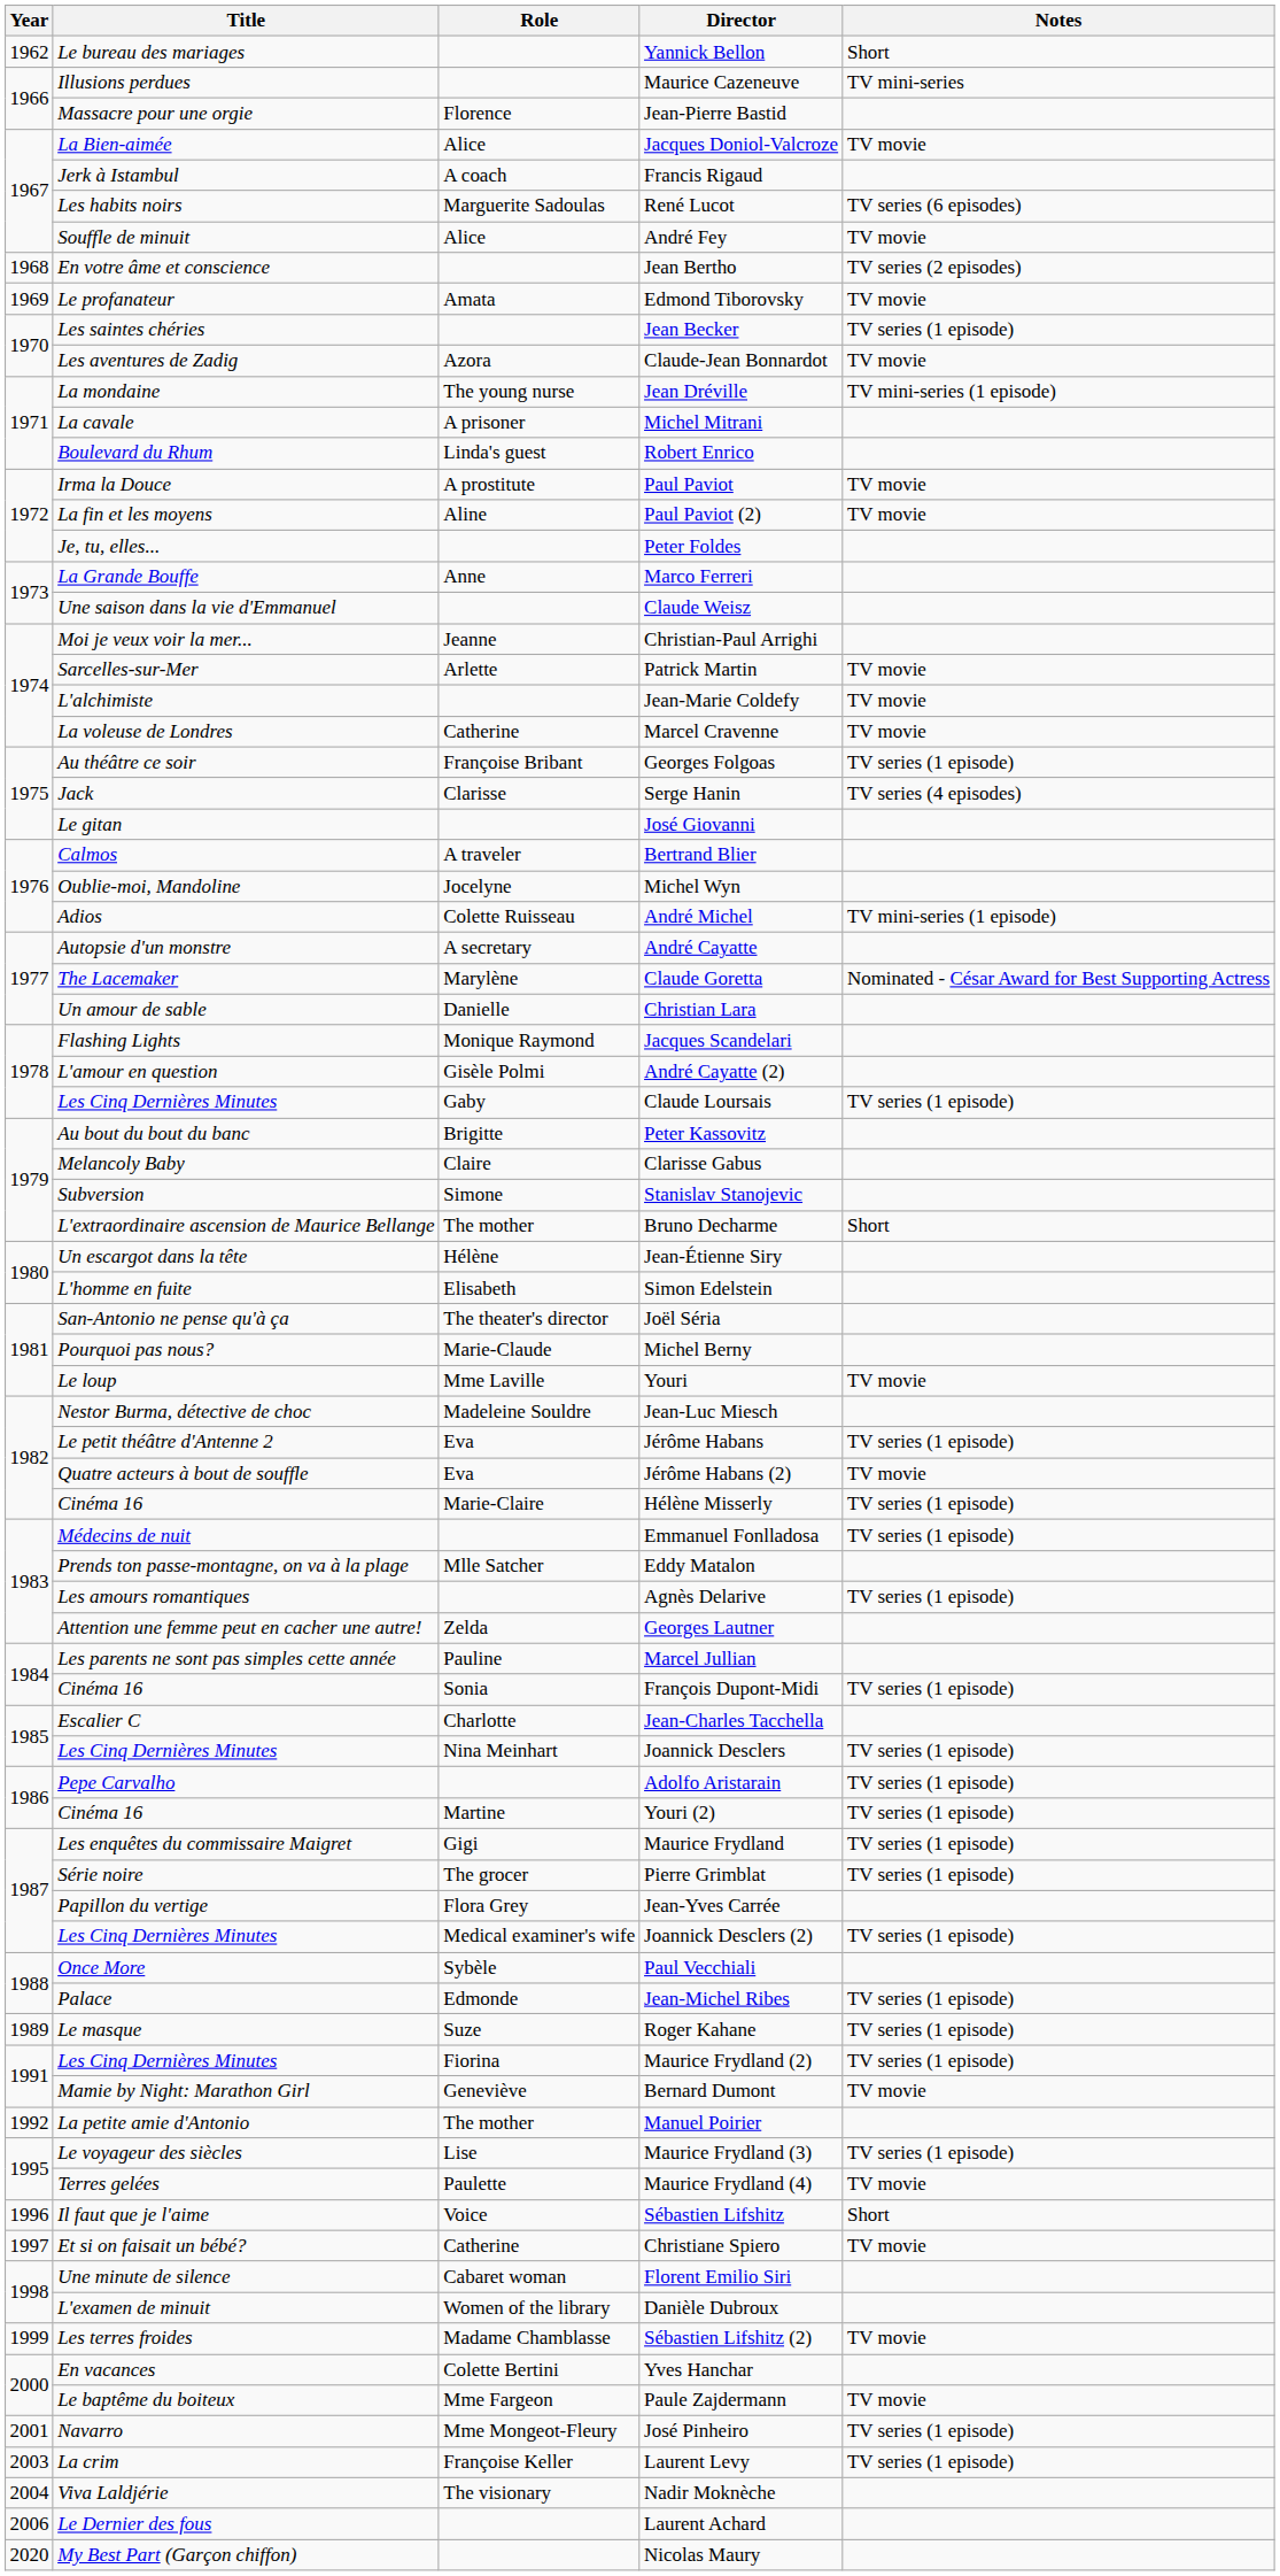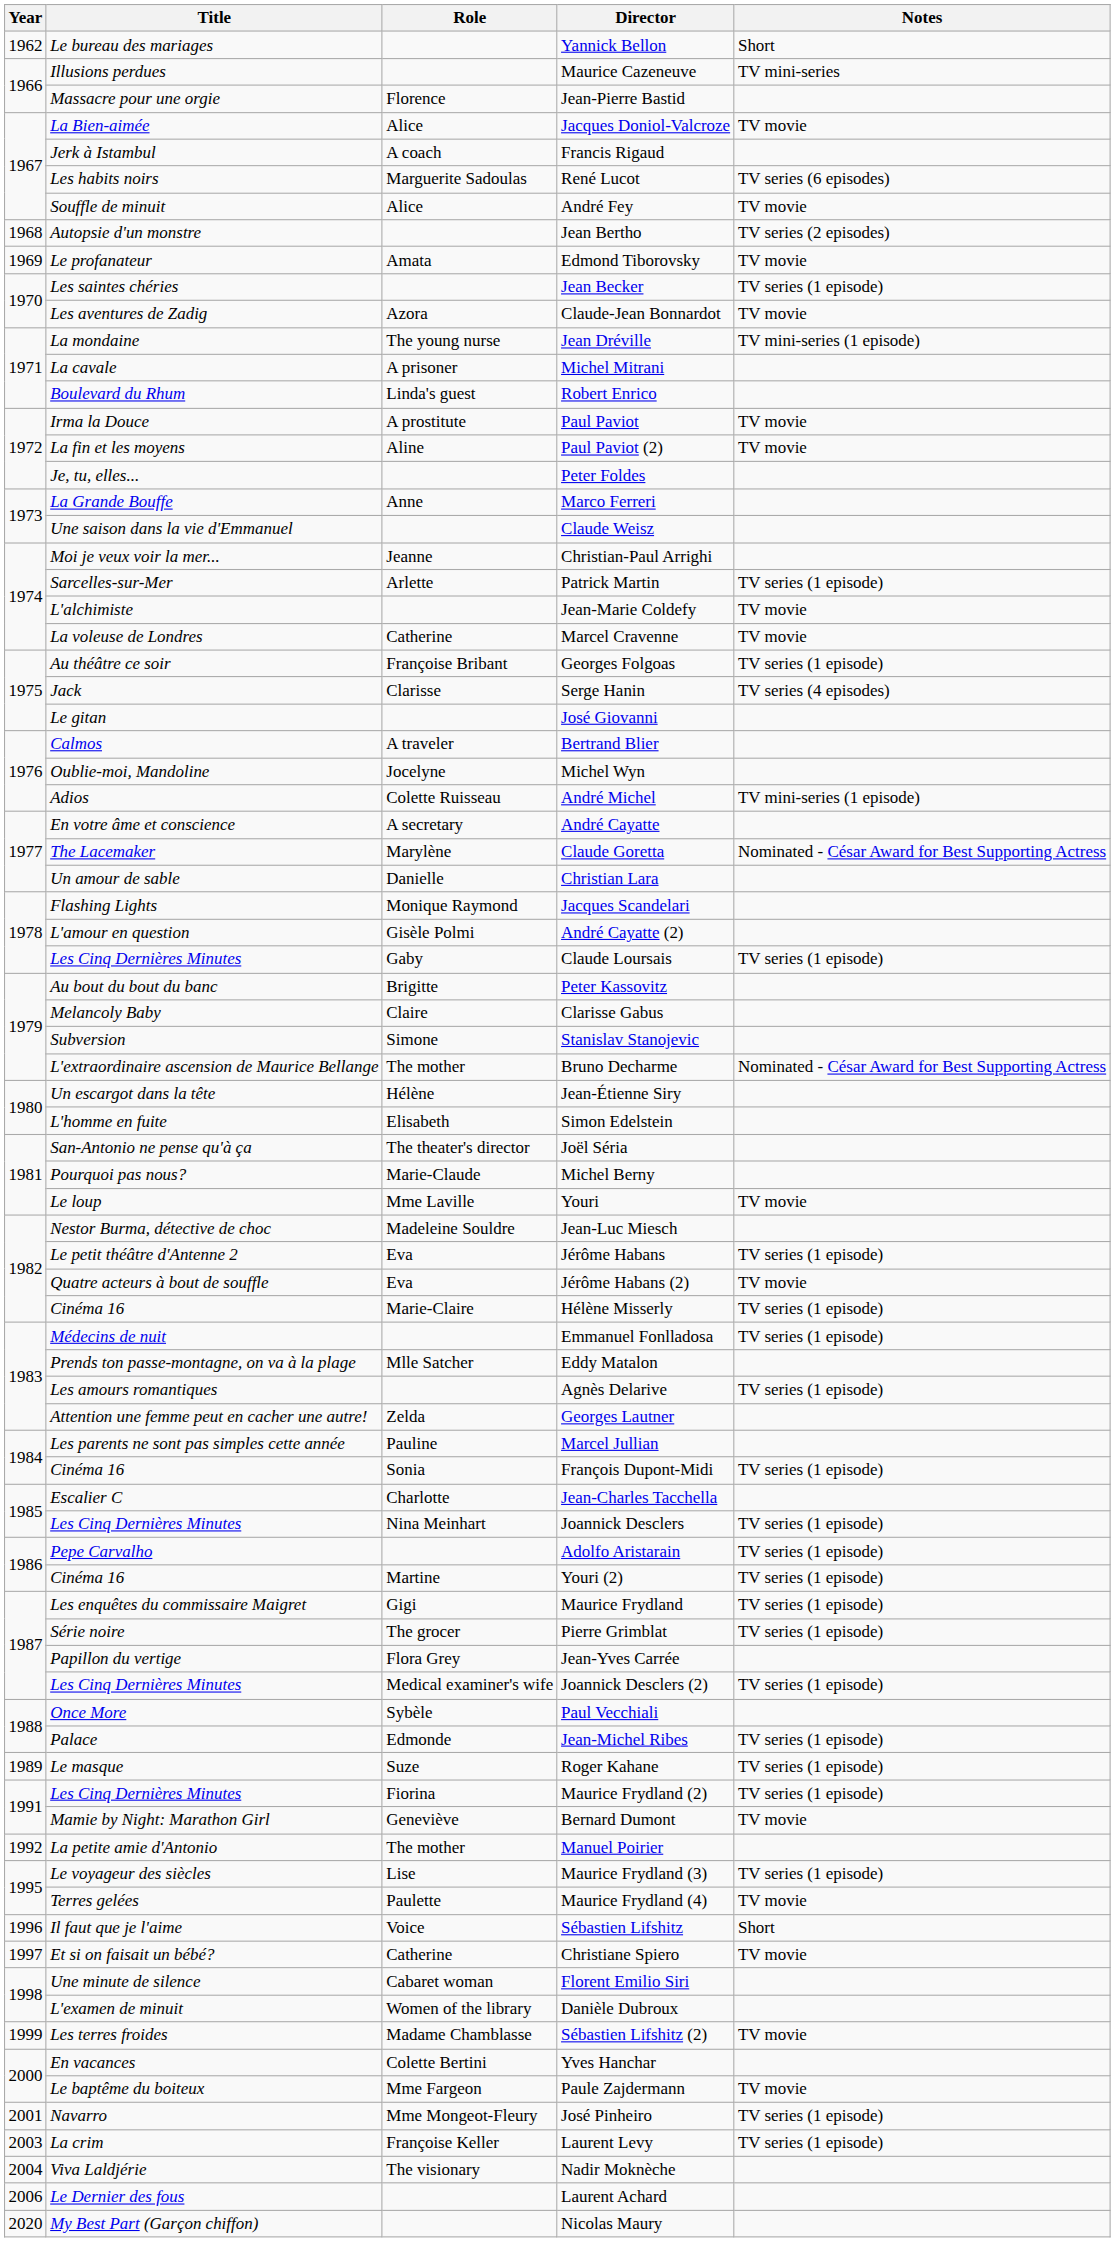 <table class="wikitable sortable">
 <tr>
 <th>Year</th>
 <th>Title</th>
 <th>Role</th>
 <th>Director</th>
 <th class="unsortable">Notes</th>
 </tr>
 <tr>
 <td rowspan=1>1962</td>
 <td><em>Le bureau des mariages</em></td>
 <td></td>
 <td><a href='#'>Yannick Bellon</a></td>
 <td>Short</td>
 </tr>
 <tr>
 <td rowspan=2>1966</td>
 <td><em>Illusions perdues</em></td>
 <td></td>
 <td>Maurice Cazeneuve</td>
 <td>TV mini-series</td>
 </tr>
 <tr>
 <td><em>Massacre pour une orgie</em></td>
 <td>Florence</td>
 <td>Jean-Pierre Bastid</td>
 <td></td>
 </tr>
 <tr>
 <td rowspan=4>1967</td>
 <td><em><a href='#'>La Bien-aimée</a></em></td>
 <td>Alice</td>
 <td><a href='#'>Jacques Doniol-Valcroze</a></td>
 <td>TV movie</td>
 </tr>
 <tr>
 <td><em>Jerk à Istambul</em></td>
 <td>A coach</td>
 <td>Francis Rigaud</td>
 <td></td>
 </tr>
 <tr>
 <td><em>Les habits noirs</em></td>
 <td>Marguerite Sadoulas</td>
 <td>René Lucot</td>
 <td>TV series (6 episodes)</td>
 </tr>
 <tr>
 <td><em>Souffle de minuit</em></td>
 <td>Alice</td>
 <td>André Fey</td>
 <td>TV movie</td>
 </tr>
 <tr>
 <td rowspan=1>1968</td>
-<td><em>En votre âme et conscience</em></td>
+<td><em>Autopsie d'un monstre</em></td>
 <td></td>
 <td>Jean Bertho</td>
 <td>TV series (2 episodes)</td>
 </tr>
 <tr>
 <td rowspan=1>1969</td>
 <td><em>Le profanateur</em></td>
 <td>Amata</td>
 <td>Edmond Tiborovsky</td>
 <td>TV movie</td>
 </tr>
 <tr>
 <td rowspan=2>1970</td>
 <td><em>Les saintes chéries</em></td>
 <td></td>
 <td><a href='#'>Jean Becker</a></td>
 <td>TV series (1 episode)</td>
 </tr>
 <tr>
 <td><em>Les aventures de Zadig</em></td>
 <td>Azora</td>
 <td>Claude-Jean Bonnardot</td>
 <td>TV movie</td>
 </tr>
 <tr>
 <td rowspan=3>1971</td>
 <td><em>La mondaine</em></td>
 <td>The young nurse</td>
 <td><a href='#'>Jean Dréville</a></td>
 <td>TV mini-series (1 episode)</td>
 </tr>
 <tr>
 <td><em>La cavale</em></td>
 <td>A prisoner</td>
 <td><a href='#'>Michel Mitrani</a></td>
 <td></td>
 </tr>
 <tr>
 <td><em><a href='#'>Boulevard du Rhum</a></em></td>
 <td>Linda's guest</td>
 <td><a href='#'>Robert Enrico</a></td>
 <td></td>
 </tr>
 <tr>
 <td rowspan=3>1972</td>
 <td><em>Irma la Douce</em></td>
 <td>A prostitute</td>
 <td><a href='#'>Paul Paviot</a></td>
 <td>TV movie</td>
 </tr>
 <tr>
 <td><em>La fin et les moyens</em></td>
 <td>Aline</td>
 <td><a href='#'>Paul Paviot</a> (2)</td>
 <td>TV movie</td>
 </tr>
 <tr>
 <td><em>Je, tu, elles...</em></td>
 <td></td>
 <td><a href='#'>Peter Foldes</a></td>
 <td></td>
 </tr>
 <tr>
 <td rowspan=2>1973</td>
 <td><em><a href='#'>La Grande Bouffe</a></em></td>
 <td>Anne</td>
 <td><a href='#'>Marco Ferreri</a></td>
 <td></td>
 </tr>
 <tr>
 <td><em>Une saison dans la vie d'Emmanuel</em></td>
 <td></td>
 <td><a href='#'>Claude Weisz</a></td>
 <td></td>
 </tr>
 <tr>
 <td rowspan=4>1974</td>
 <td><em>Moi je veux voir la mer...</em></td>
 <td>Jeanne</td>
 <td>Christian-Paul Arrighi</td>
 <td></td>
 </tr>
 <tr>
 <td><em>Sarcelles-sur-Mer</em></td>
 <td>Arlette</td>
 <td>Patrick Martin</td>
-<td>TV movie</td>
+<td>TV series (1 episode)</td>
 </tr>
 <tr>
 <td><em>L'alchimiste</em></td>
 <td></td>
 <td>Jean-Marie Coldefy</td>
 <td>TV movie</td>
 </tr>
 <tr>
 <td><em>La voleuse de Londres</em></td>
 <td>Catherine</td>
 <td>Marcel Cravenne</td>
 <td>TV movie</td>
 </tr>
 <tr>
 <td rowspan=3>1975</td>
 <td><em>Au théâtre ce soir</em></td>
 <td>Françoise Bribant</td>
 <td>Georges Folgoas</td>
 <td>TV series (1 episode)</td>
 </tr>
 <tr>
 <td><em>Jack</em></td>
 <td>Clarisse</td>
 <td>Serge Hanin</td>
 <td>TV series (4 episodes)</td>
 </tr>
 <tr>
 <td><em>Le gitan</em></td>
 <td></td>
 <td><a href='#'>José Giovanni</a></td>
 <td></td>
 </tr>
 <tr>
 <td rowspan=3>1976</td>
 <td><em><a href='#'>Calmos</a></em></td>
 <td>A traveler</td>
 <td><a href='#'>Bertrand Blier</a></td>
 <td></td>
 </tr>
 <tr>
 <td><em>Oublie-moi, Mandoline</em></td>
 <td>Jocelyne</td>
 <td>Michel Wyn</td>
 <td></td>
 </tr>
 <tr>
 <td><em>Adios</em></td>
 <td>Colette Ruisseau</td>
 <td><a href='#'>André Michel</a></td>
 <td>TV mini-series (1 episode)</td>
 </tr>
 <tr>
 <td rowspan=3>1977</td>
-<td><em>Autopsie d'un monstre</em></td>
+<td><em>En votre âme et conscience</em></td>
 <td>A secretary</td>
 <td><a href='#'>André Cayatte</a></td>
 <td></td>
 </tr>
 <tr>
 <td><em><a href='#'>The Lacemaker</a></em></td>
 <td>Marylène</td>
 <td><a href='#'>Claude Goretta</a></td>
 <td>Nominated - <a href='#'>César Award for Best Supporting Actress</a></td>
 </tr>
 <tr>
 <td><em>Un amour de sable</em></td>
 <td>Danielle</td>
 <td><a href='#'>Christian Lara</a></td>
 <td></td>
 </tr>
 <tr>
 <td rowspan=3>1978</td>
 <td><em>Flashing Lights</em></td>
 <td>Monique Raymond</td>
 <td><a href='#'>Jacques Scandelari</a></td>
 <td></td>
 </tr>
 <tr>
 <td><em>L'amour en question</em></td>
 <td>Gisèle Polmi</td>
 <td><a href='#'>André Cayatte</a> (2)</td>
 <td></td>
 </tr>
 <tr>
 <td><em><a href='#'>Les Cinq Dernières Minutes</a></em></td>
 <td>Gaby</td>
 <td>Claude Loursais</td>
 <td>TV series (1 episode)</td>
 </tr>
 <tr>
 <td rowspan=4>1979</td>
 <td><em>Au bout du bout du banc</em></td>
 <td>Brigitte</td>
 <td><a href='#'>Peter Kassovitz</a></td>
 <td></td>
 </tr>
 <tr>
 <td><em>Melancoly Baby</em></td>
 <td>Claire</td>
 <td>Clarisse Gabus</td>
 <td></td>
 </tr>
 <tr>
 <td><em>Subversion</em></td>
 <td>Simone</td>
 <td><a href='#'>Stanislav Stanojevic</a></td>
 <td></td>
 </tr>
 <tr>
 <td><em>L'extraordinaire ascension de Maurice Bellange</em></td>
 <td>The mother</td>
 <td>Bruno Decharme</td>
-<td>Short</td>
+<td>Nominated - <a href='#'>César Award for Best Supporting Actress</a></td>
 </tr>
 <tr>
 <td rowspan=2>1980</td>
 <td><em>Un escargot dans la tête</em></td>
 <td>Hélène</td>
 <td>Jean-Étienne Siry</td>
 <td></td>
 </tr>
 <tr>
 <td><em>L'homme en fuite</em></td>
 <td>Elisabeth</td>
 <td>Simon Edelstein</td>
 <td></td>
 </tr>
 <tr>
 <td rowspan=3>1981</td>
 <td><em>San-Antonio ne pense qu'à ça</em></td>
 <td>The theater's director</td>
 <td>Joël Séria</td>
 <td></td>
 </tr>
 <tr>
 <td><em>Pourquoi pas nous?</em></td>
 <td>Marie-Claude</td>
 <td>Michel Berny</td>
 <td></td>
 </tr>
 <tr>
 <td><em>Le loup</em></td>
 <td>Mme Laville</td>
 <td>Youri</td>
 <td>TV movie</td>
 </tr>
 <tr>
 <td rowspan=4>1982</td>
 <td><em>Nestor Burma, détective de choc</em></td>
 <td>Madeleine Souldre</td>
 <td>Jean-Luc Miesch</td>
 <td></td>
 </tr>
 <tr>
 <td><em>Le petit théâtre d'Antenne 2</em></td>
 <td>Eva</td>
 <td>Jérôme Habans</td>
 <td>TV series (1 episode)</td>
 </tr>
 <tr>
 <td><em>Quatre acteurs à bout de souffle</em></td>
 <td>Eva</td>
 <td>Jérôme Habans (2)</td>
 <td>TV movie</td>
 </tr>
 <tr>
 <td><em>Cinéma 16</em></td>
 <td>Marie-Claire</td>
 <td>Hélène Misserly</td>
 <td>TV series (1 episode)</td>
 </tr>
 <tr>
 <td rowspan=4>1983</td>
 <td><em><a href='#'>Médecins de nuit</a></em></td>
 <td></td>
 <td>Emmanuel Fonlladosa</td>
 <td>TV series (1 episode)</td>
 </tr>
 <tr>
 <td><em>Prends ton passe-montagne, on va à la plage</em></td>
 <td>Mlle Satcher</td>
 <td>Eddy Matalon</td>
 <td></td>
 </tr>
 <tr>
 <td><em>Les amours romantiques</em></td>
 <td></td>
 <td>Agnès Delarive</td>
 <td>TV series (1 episode)</td>
 </tr>
 <tr>
 <td><em>Attention une femme peut en cacher une autre!</em></td>
 <td>Zelda</td>
 <td><a href='#'>Georges Lautner</a></td>
 <td></td>
 </tr>
 <tr>
 <td rowspan=2>1984</td>
 <td><em>Les parents ne sont pas simples cette année</em></td>
 <td>Pauline</td>
 <td><a href='#'>Marcel Jullian</a></td>
 <td></td>
 </tr>
 <tr>
 <td><em>Cinéma 16</em></td>
 <td>Sonia</td>
 <td>François Dupont-Midi</td>
 <td>TV series (1 episode)</td>
 </tr>
 <tr>
 <td rowspan=2>1985</td>
 <td><em>Escalier C</em></td>
 <td>Charlotte</td>
 <td><a href='#'>Jean-Charles Tacchella</a></td>
 <td></td>
 </tr>
 <tr>
 <td><em><a href='#'>Les Cinq Dernières Minutes</a></em></td>
 <td>Nina Meinhart</td>
 <td>Joannick Desclers</td>
 <td>TV series (1 episode)</td>
 </tr>
 <tr>
 <td rowspan=2>1986</td>
 <td><em><a href='#'>Pepe Carvalho</a></em></td>
 <td></td>
 <td><a href='#'>Adolfo Aristarain</a></td>
 <td>TV series (1 episode)</td>
 </tr>
 <tr>
 <td><em>Cinéma 16</em></td>
 <td>Martine</td>
 <td>Youri (2)</td>
 <td>TV series (1 episode)</td>
 </tr>
 <tr>
 <td rowspan=4>1987</td>
 <td><em>Les enquêtes du commissaire Maigret</em></td>
 <td>Gigi</td>
 <td>Maurice Frydland</td>
 <td>TV series (1 episode)</td>
 </tr>
 <tr>
 <td><em>Série noire</em></td>
 <td>The grocer</td>
 <td>Pierre Grimblat</td>
 <td>TV series (1 episode)</td>
 </tr>
 <tr>
 <td><em>Papillon du vertige</em></td>
 <td>Flora Grey</td>
 <td>Jean-Yves Carrée</td>
 <td></td>
 </tr>
 <tr>
 <td><em><a href='#'>Les Cinq Dernières Minutes</a></em></td>
 <td>Medical examiner's wife</td>
 <td>Joannick Desclers (2)</td>
 <td>TV series (1 episode)</td>
 </tr>
 <tr>
 <td rowspan=2>1988</td>
 <td><em><a href='#'>Once More</a></em></td>
 <td>Sybèle</td>
 <td><a href='#'>Paul Vecchiali</a></td>
 <td></td>
 </tr>
 <tr>
 <td><em>Palace</em></td>
 <td>Edmonde</td>
 <td><a href='#'>Jean-Michel Ribes</a></td>
 <td>TV series (1 episode)</td>
 </tr>
 <tr>
 <td rowspan=1>1989</td>
 <td><em>Le masque</em></td>
 <td>Suze</td>
 <td>Roger Kahane</td>
 <td>TV series (1 episode)</td>
 </tr>
 <tr>
 <td rowspan=2>1991</td>
 <td><em><a href='#'>Les Cinq Dernières Minutes</a></em></td>
 <td>Fiorina</td>
 <td>Maurice Frydland (2)</td>
 <td>TV series (1 episode)</td>
 </tr>
 <tr>
 <td><em>Mamie by Night: Marathon Girl</em></td>
 <td>Geneviève</td>
 <td>Bernard Dumont</td>
 <td>TV movie</td>
 </tr>
 <tr>
 <td rowspan=1>1992</td>
 <td><em>La petite amie d'Antonio</em></td>
 <td>The mother</td>
 <td><a href='#'>Manuel Poirier</a></td>
 <td></td>
 </tr>
 <tr>
 <td rowspan=2>1995</td>
 <td><em>Le voyageur des siècles</em></td>
 <td>Lise</td>
 <td>Maurice Frydland (3)</td>
 <td>TV series (1 episode)</td>
 </tr>
 <tr>
 <td><em>Terres gelées</em></td>
 <td>Paulette</td>
 <td>Maurice Frydland (4)</td>
 <td>TV movie</td>
 </tr>
 <tr>
 <td rowspan=1>1996</td>
 <td><em>Il faut que je l'aime</em></td>
 <td>Voice</td>
 <td><a href='#'>Sébastien Lifshitz</a></td>
 <td>Short</td>
 </tr>
 <tr>
 <td rowspan=1>1997</td>
 <td><em>Et si on faisait un bébé?</em></td>
 <td>Catherine</td>
 <td>Christiane Spiero</td>
 <td>TV movie</td>
 </tr>
 <tr>
 <td rowspan=2>1998</td>
 <td><em>Une minute de silence</em></td>
 <td>Cabaret woman</td>
 <td><a href='#'>Florent Emilio Siri</a></td>
 <td></td>
 </tr>
 <tr>
 <td><em>L'examen de minuit</em></td>
 <td>Women of the library</td>
 <td>Danièle Dubroux</td>
 <td></td>
 </tr>
 <tr>
 <td rowspan=1>1999</td>
 <td><em>Les terres froides</em></td>
 <td>Madame Chamblasse</td>
 <td><a href='#'>Sébastien Lifshitz</a> (2)</td>
 <td>TV movie</td>
 </tr>
 <tr>
 <td rowspan=2>2000</td>
 <td><em>En vacances</em></td>
 <td>Colette Bertini</td>
 <td>Yves Hanchar</td>
 <td></td>
 </tr>
 <tr>
 <td><em>Le baptême du boiteux</em></td>
 <td>Mme Fargeon</td>
 <td>Paule Zajdermann</td>
 <td>TV movie</td>
 </tr>
 <tr>
 <td rowspan=1>2001</td>
 <td><em>Navarro</em></td>
 <td>Mme Mongeot-Fleury</td>
 <td>José Pinheiro</td>
 <td>TV series (1 episode)</td>
 </tr>
 <tr>
 <td rowspan=1>2003</td>
 <td><em>La crim</em></td>
 <td>Françoise Keller</td>
 <td>Laurent Levy</td>
 <td>TV series (1 episode)</td>
 </tr>
 <tr>
 <td rowspan=1>2004</td>
 <td><em>Viva Laldjérie</em></td>
 <td>The visionary</td>
 <td>Nadir Moknèche</td>
 <td></td>
 </tr>
 <tr>
 <td rowspan=1>2006</td>
 <td><em><a href='#'>Le Dernier des fous</a></em></td>
 <td></td>
 <td>Laurent Achard</td>
 <td></td>
 </tr>
 <tr>
 <td>2020</td>
 <td><em><a href='#'>My Best Part</a> (Garçon chiffon)</em></td>
 <td></td>
 <td>Nicolas Maury</td>
 <td></td>
 </tr>
 </table>
